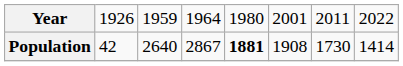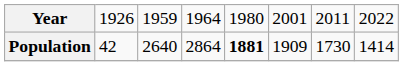 <table class="wikitable">
 <tr>
 <th>Year</th>
 <td>1926</td>
 <td>1959</td>
 <td>1964</td>
 <td>1980</td>
 <td>2001</td>
 <td>2011</td>
 <td>2022</td>
 </tr>
 <tr>
 <th>Population</th>
 <td>42</td>
 <td>2640</td>
-<td>2867</td>
+<td>2864</td>
 <td><strong>1881</strong></td>
-<td>1908</td>
+<td>1909</td>
 <td>1730</td>
 <td>1414</td>
 </tr>
 <tr>
 </tr>
 </table>
